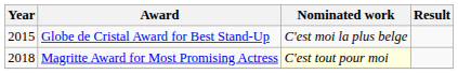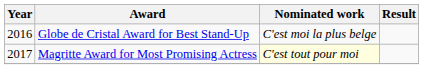 <table class = "wikitable">
 <tr>
 <th>Year</th>
 <th>Award</th>
 <th>Nominated work</th>
 <th>Result</th>
 </tr>
 <tr>
-<td>2015</td>
+<td>2016</td>
 <td><a href='#'>Globe de Cristal Award for Best Stand-Up</a></td>
 <td><em>C'est moi la plus belge</em></td>
 <td></td>
 </tr>
 <tr>
-<td>2018</td>
+<td>2017</td>
 <td><a href='#'>Magritte Award for Most Promising Actress</a></td>
 <td style="background: lightyellow;"><em>C'est tout pour moi</em></td>
 <td></td>
 </tr>
 <tr>
 </tr>
 </table>
